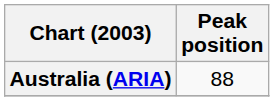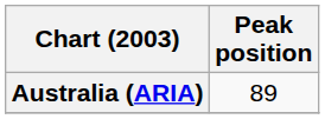 <table class="wikitable sortable plainrowheaders" style="text-align:center;">
 <tr>
 <th scope="col">Chart (2003)</th>
 <th scope="col">Peak<br>position</th>
 </tr>
 <tr>
 <th scope="row">Australia (<a href='#'>ARIA</a>)</th>
-<td>88</td>
+<td>89</td>
 </tr>
 <tr>
 </tr>
 <tr>
 </tr>
 <tr>
 </tr>
 <tr>
 </tr>
 <tr>
 </tr>
 <tr>
 </tr>
 <tr>
 </tr>
 <tr>
 </tr>
 <tr>
 </tr>
 </table>
